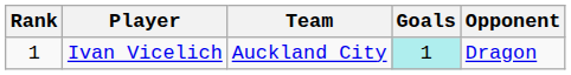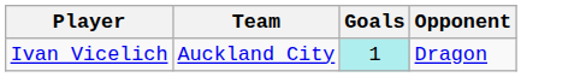 <table class="wikitable">
 <tr>
-<th>Rank</th>
 <th>Player</th>
 <th>Team</th>
 <th>Goals</th>
 <th>Opponent</th>
 </tr>
 <tr>
-<td align=center>1</td>
 <td> <a href='#'>Ivan Vicelich</a></td>
 <td> <a href='#'>Auckland City</a></td>
 <td align=center style="background: paleturquoise;">1</td>
 <td> <a href='#'>Dragon</a></td>
 </tr>
 </table>
